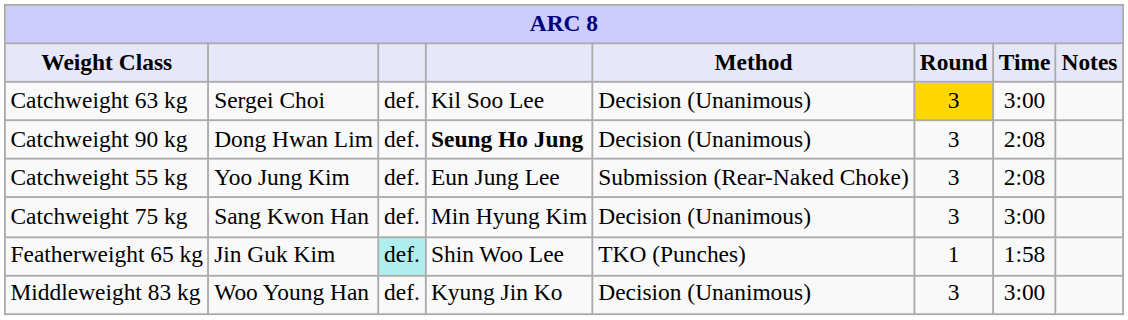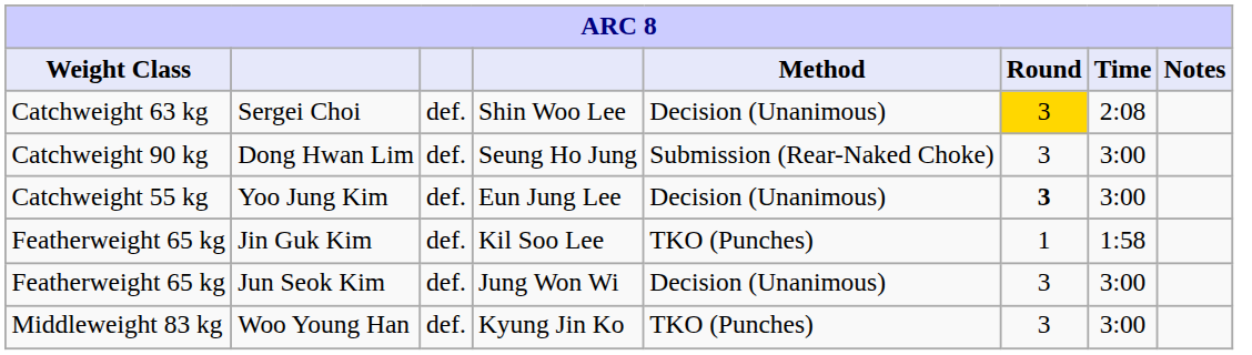 <table class="wikitable" style="font-size: 80%;">
 <tr>
 <th colspan="8" style="background-color: #ccf; color: #000080; text-align: center;"><strong>ARC 8</strong></th>
 </tr>
 <tr>
 <th colspan="1" style="background-color: #E6E8FA; color: #000000; text-align: center;">Weight Class</th>
 <th colspan="1" style="background-color: #E6E8FA; color: #000000; text-align: center;"></th>
 <th colspan="1" style="background-color: #E6E8FA; color: #000000; text-align: center;"></th>
 <th colspan="1" style="background-color: #E6E8FA; color: #000000; text-align: center;"></th>
 <th colspan="1" style="background-color: #E6E8FA; color: #000000; text-align: center;">Method</th>
 <th colspan="1" style="background-color: #E6E8FA; color: #000000; text-align: center;">Round</th>
 <th colspan="1" style="background-color: #E6E8FA; color: #000000; text-align: center;">Time</th>
 <th colspan="1" style="background-color: #E6E8FA; color: #000000; text-align: center;">Notes</th>
 </tr>
 <tr>
 <td>Catchweight 63 kg</td>
 <td> Sergei Choi</td>
 <td align=center>def.</td>
-<td> Kil Soo Lee</td>
+<td> Shin Woo Lee</td>
 <td>Decision (Unanimous)</td>
 <td align=center style="background: gold;">3</td>
-<td align=center>3:00</td>
+<td align=center>2:08</td>
 <td></td>
 </tr>
 <tr>
 <td>Catchweight 90 kg</td>
 <td> Dong Hwan Lim</td>
 <td align=center>def.</td>
-<td><strong> Seung Ho Jung</strong></td>
-<td>Decision (Unanimous)</td>
+<td> Seung Ho Jung</td>
+<td>Submission (Rear-Naked Choke)</td>
 <td align=center>3</td>
-<td align=center>2:08</td>
+<td align=center>3:00</td>
 <td></td>
 </tr>
 <tr>
 <td>Catchweight 55 kg</td>
 <td> Yoo Jung Kim</td>
 <td align=center>def.</td>
 <td> Eun Jung Lee</td>
-<td>Submission (Rear-Naked Choke)</td>
-<td align=center>3</td>
-<td align=center>2:08</td>
-<td></td>
-</tr>
-<tr>
-<td>Catchweight 75 kg</td>
-<td> Sang Kwon Han</td>
-<td align=center>def.</td>
-<td> Min Hyung Kim</td>
 <td>Decision (Unanimous)</td>
-<td align=center>3</td>
+<td align=center><strong>3</strong></td>
 <td align=center>3:00</td>
 <td></td>
 </tr>
 <tr>
 <td>Featherweight 65 kg</td>
 <td> Jin Guk Kim</td>
-<td align=center style="background: paleturquoise;">def.</td>
-<td> Shin Woo Lee</td>
+<td align=center>def.</td>
+<td> Kil Soo Lee</td>
 <td>TKO (Punches)</td>
 <td align=center>1</td>
 <td align=center>1:58</td>
+<td></td>
+</tr>
+<tr>
+<td>Featherweight 65 kg</td>
+<td> Jun Seok Kim</td>
+<td align=center>def.</td>
+<td> Jung Won Wi</td>
+<td>Decision (Unanimous)</td>
+<td align=center>3</td>
+<td align=center>3:00</td>
 <td></td>
 </tr>
 <tr>
 <td>Middleweight 83 kg</td>
 <td> Woo Young Han</td>
 <td align=center>def.</td>
 <td> Kyung Jin Ko</td>
-<td>Decision (Unanimous)</td>
+<td>TKO (Punches)</td>
 <td align=center>3</td>
 <td align=center>3:00</td>
 <td></td>
 </tr>
 </table>
